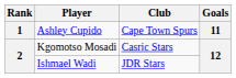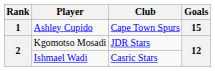 <table class="wikitable sortable" stye="text-align:centre">
 <tr>
 <th>Rank</th>
 <th>Player</th>
 <th>Club</th>
 <th>Goals</th>
 </tr>
 <tr>
 <th>1</th>
 <td> <a href='#'>Ashley Cupido</a></td>
 <td><a href='#'>Cape Town Spurs</a></td>
-<th>11</th>
+<th>15</th>
 </tr>
 <tr>
 <th rowspan=2>2</th>
 <td align=left> Kgomotso Mosadi</td>
-<td align =left><a href='#'>Casric Stars</a></td>
+<td align="left"><a href='#'>JDR Stars</a></td>
 <th rowspan=2>12</th>
 </tr>
 <tr>
 <td align="left"> <a href='#'>Ishmael Wadi</a></td>
-<td align="left"><a href='#'>JDR Stars</a></td>
+<td align =left><a href='#'>Casric Stars</a></td>
 </tr>
 </table>
